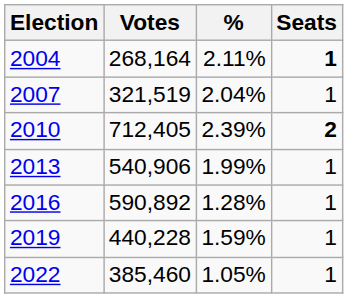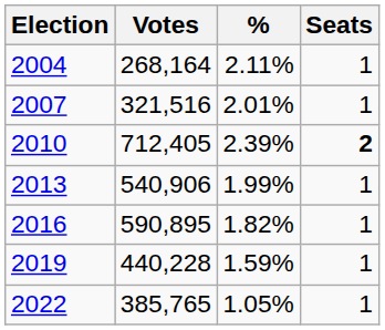 <table class=wikitable style="text-align:right">
 <tr>
 <th>Election</th>
 <th>Votes</th>
 <th>%</th>
 <th>Seats</th>
 </tr>
 <tr>
 <td align=left><a href='#'>2004</a></td>
 <td>268,164</td>
 <td>2.11%</td>
-<td><strong>1</strong></td>
+<td>1</td>
 </tr>
 <tr>
 <td align=left><a href='#'>2007</a></td>
-<td>321,519</td>
-<td>2.04%</td>
+<td>321,516</td>
+<td>2.01%</td>
 <td>1</td>
 </tr>
 <tr>
 <td align=left><a href='#'>2010</a></td>
 <td>712,405</td>
 <td>2.39%</td>
 <td><strong>2</strong></td>
 </tr>
 <tr>
 <td align=left><a href='#'>2013</a></td>
 <td>540,906</td>
 <td>1.99%</td>
 <td>1</td>
 </tr>
 <tr>
 <td align=left><a href='#'>2016</a></td>
-<td>590,892</td>
-<td>1.28%</td>
+<td>590,895</td>
+<td>1.82%</td>
 <td>1</td>
 </tr>
 <tr>
 <td align=left><a href='#'>2019</a></td>
 <td>440,228</td>
 <td>1.59%</td>
 <td>1</td>
 </tr>
 <tr>
 <td align=left><a href='#'>2022</a></td>
-<td>385,460</td>
+<td>385,765</td>
 <td>1.05%</td>
 <td>1</td>
 </tr>
 </table>
